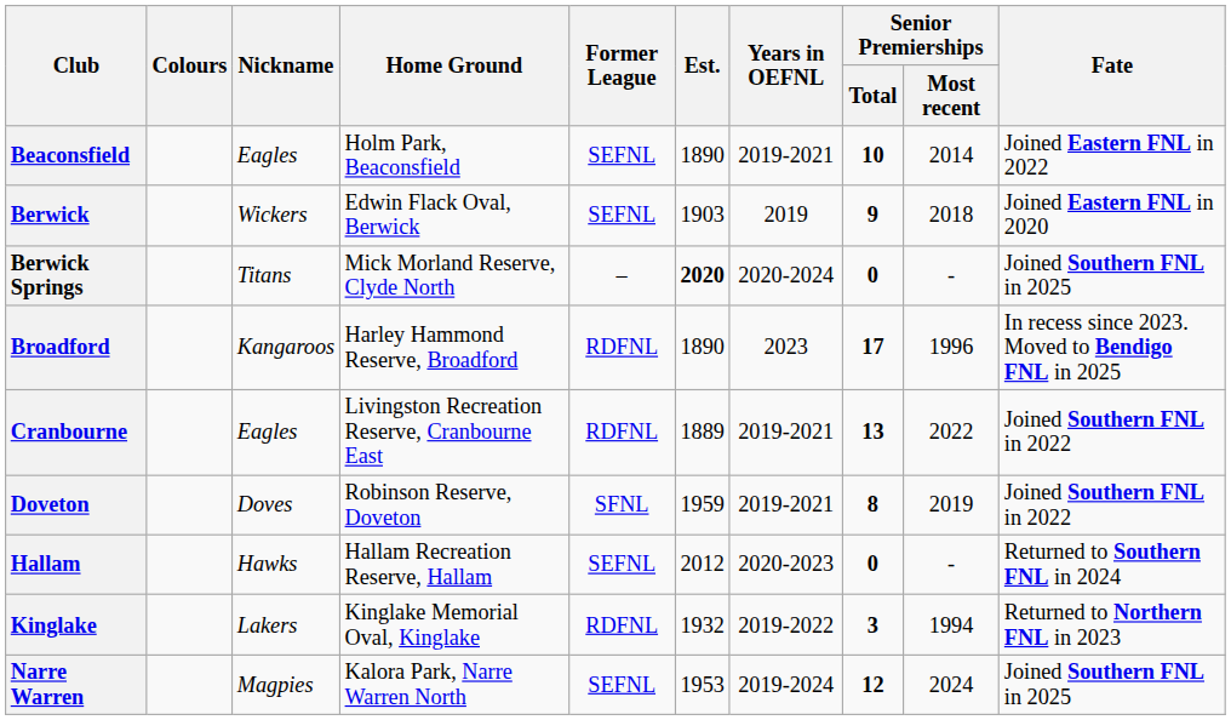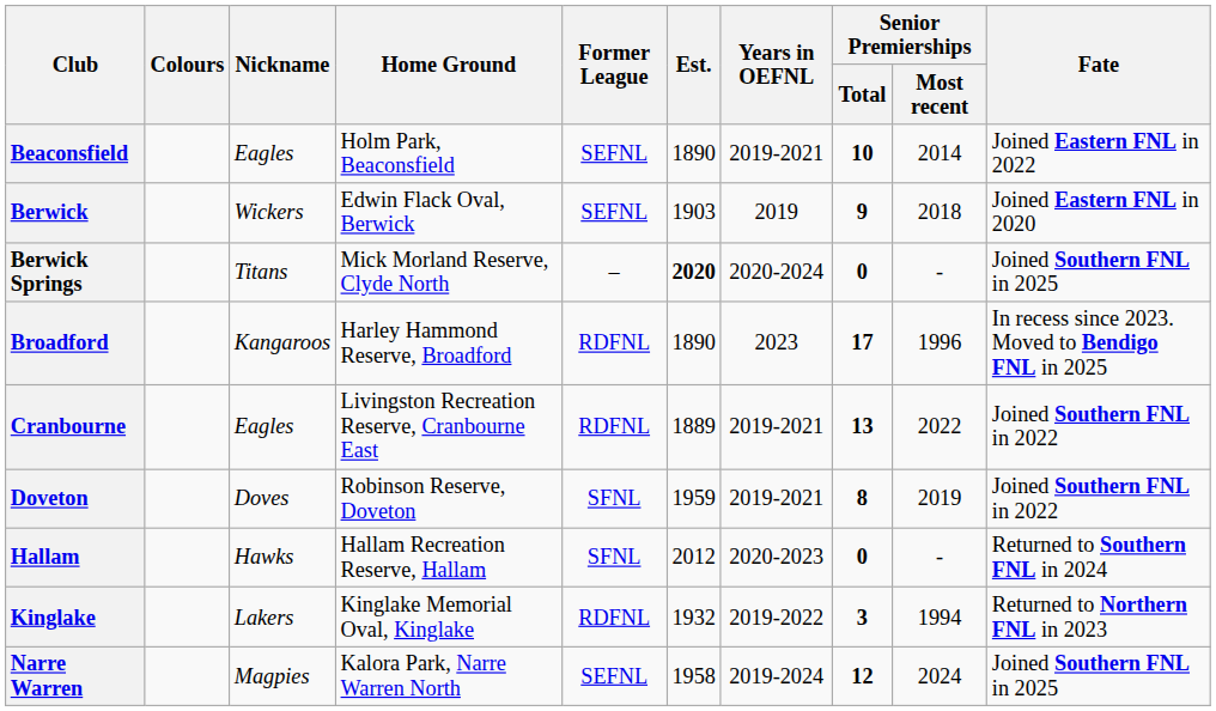 <table class="wikitable sortable" style="width:100%">
 <tr>
 <th rowspan="2">Club</th>
 <th rowspan="2">Colours</th>
 <th rowspan="2">Nickname</th>
 <th rowspan="2">Home Ground</th>
 <th rowspan="2">Former League</th>
 <th rowspan="2">Est.</th>
 <th rowspan="2">Years in OEFNL</th>
 <th colspan="2">Senior Premierships</th>
 <th rowspan="2">Fate</th>
 </tr>
 <tr>
 <th>Total</th>
 <th>Most recent</th>
 </tr>
 <tr>
 <th style="text-align:left"><a href='#'>Beaconsfield</a></th>
 <td></td>
 <td><em>Eagles</em></td>
 <td>Holm Park, <a href='#'>Beaconsfield</a></td>
 <td align="center"><a href='#'>SEFNL</a></td>
 <td align="center">1890</td>
 <td align="center">2019-2021</td>
 <td align="center"><strong>10</strong></td>
 <td align="center">2014</td>
 <td>Joined <a href='#'><strong>Eastern FNL</strong></a> in 2022</td>
 </tr>
 <tr>
 <th style="text-align:left"><a href='#'>Berwick</a></th>
 <td></td>
 <td><em>Wickers</em></td>
 <td>Edwin Flack Oval, <a href='#'>Berwick</a></td>
 <td align="center"><a href='#'>SEFNL</a></td>
 <td align="center">1903</td>
 <td align="center">2019</td>
 <td align="center"><strong>9</strong></td>
 <td align="center">2018</td>
 <td>Joined <a href='#'><strong>Eastern FNL</strong></a> in 2020</td>
 </tr>
 <tr>
 <th style="text-align:left">Berwick Springs</th>
 <td></td>
 <td><em>Titans</em></td>
 <td>Mick Morland Reserve, <a href='#'>Clyde North</a></td>
 <td align="center">–</td>
 <td align="center"><strong>2020</strong></td>
 <td align="center">2020-2024</td>
 <td align="center"><strong>0</strong></td>
 <td align="center">-</td>
 <td>Joined <a href='#'><strong>Southern FNL</strong></a> in 2025</td>
 </tr>
 <tr>
 <th style="text-align:left"><a href='#'>Broadford</a></th>
 <td></td>
 <td><em>Kangaroos</em></td>
 <td>Harley Hammond Reserve, <a href='#'>Broadford</a></td>
 <td align="center"><a href='#'>RDFNL</a></td>
 <td align="center">1890</td>
 <td align="center">2023</td>
 <td align="center"><strong>17</strong></td>
 <td align="center">1996</td>
 <td>In recess since 2023. Moved to <strong><a href='#'>Bendigo FNL</a></strong> in 2025</td>
 </tr>
 <tr>
 <th style="text-align:left"><a href='#'>Cranbourne</a></th>
 <td></td>
 <td><em>Eagles</em></td>
 <td>Livingston Recreation Reserve, <a href='#'>Cranbourne East</a></td>
 <td align="center"><a href='#'>RDFNL</a></td>
 <td align="center">1889</td>
 <td align="center">2019-2021</td>
 <td align="center"><strong>13</strong></td>
 <td align="center">2022</td>
 <td>Joined <a href='#'><strong>Southern FNL</strong></a> in 2022</td>
 </tr>
 <tr>
 <th style="text-align:left"><a href='#'>Doveton</a></th>
 <td></td>
 <td><em>Doves</em></td>
 <td>Robinson Reserve, <a href='#'>Doveton</a></td>
 <td align="center"><a href='#'>SFNL</a></td>
 <td align="center">1959</td>
 <td align="center">2019-2021</td>
 <td align="center"><strong>8</strong></td>
 <td align="center">2019</td>
 <td>Joined <a href='#'><strong>Southern FNL</strong></a> in 2022</td>
 </tr>
 <tr>
 <th style="text-align:left"><a href='#'>Hallam</a></th>
 <td></td>
 <td><em>Hawks</em></td>
 <td>Hallam Recreation Reserve, <a href='#'>Hallam</a></td>
-<td align="center"><a href='#'>SEFNL</a></td>
+<td align="center"><a href='#'>SFNL</a></td>
 <td align="center">2012</td>
 <td align="center">2020-2023</td>
 <td align="center"><strong>0</strong></td>
 <td align="center">-</td>
 <td>Returned to <a href='#'><strong>Southern FNL</strong></a> in 2024</td>
 </tr>
 <tr>
 <th style="text-align:left"><a href='#'>Kinglake</a></th>
 <td></td>
 <td><em>Lakers</em></td>
 <td>Kinglake Memorial Oval, <a href='#'>Kinglake</a></td>
 <td align="center"><a href='#'>RDFNL</a></td>
 <td align="center">1932</td>
 <td align="center">2019-2022</td>
 <td align="center"><strong>3</strong></td>
 <td align="center">1994</td>
 <td>Returned to <a href='#'><strong>Northern FNL</strong></a> in 2023</td>
 </tr>
 <tr>
 <th style="text-align:left"><a href='#'>Narre Warren</a></th>
 <td></td>
 <td><em>Magpies</em></td>
 <td>Kalora Park, <a href='#'>Narre Warren North</a></td>
 <td align="center"><a href='#'>SEFNL</a></td>
-<td align="center">1953</td>
+<td align="center">1958</td>
 <td align="center">2019-2024</td>
 <td align="center"><strong>12</strong></td>
 <td align="center">2024</td>
 <td>Joined <a href='#'><strong>Southern FNL</strong></a> in 2025</td>
 </tr>
 </table>
